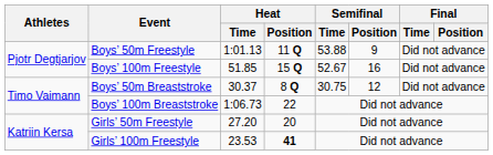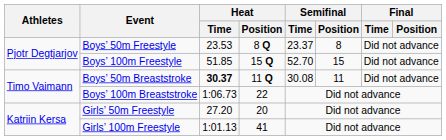 <table class="wikitable" border="1" style="font-size:90%">
 <tr>
 <th rowspan=2>Athletes</th>
 <th rowspan=2>Event</th>
 <th colspan=2>Heat</th>
 <th colspan=2>Semifinal</th>
 <th colspan=2>Final</th>
 </tr>
 <tr>
 <th>Time</th>
 <th>Position</th>
 <th>Time</th>
 <th>Position</th>
 <th>Time</th>
 <th>Position</th>
 </tr>
 <tr>
 <td rowspan=2><a href='#'>Pjotr Degtjarjov</a></td>
 <td><a href='#'>Boys’ 50m Freestyle</a></td>
-<td align=center>1:01.13</td>
-<td align=center>11 <strong>Q</strong></td>
-<td align=center>53.88</td>
-<td align=center>9</td>
+<td align=center>23.53</td>
+<td align=center>8 <strong>Q</strong></td>
+<td align=center>23.37</td>
+<td align=center>8</td>
 <td colspan="2" align=center>Did not advance</td>
 </tr>
 <tr>
 <td><a href='#'>Boys’ 100m Freestyle</a></td>
 <td align=center>51.85</td>
 <td align=center>15 <strong>Q</strong></td>
-<td align=center>52.67</td>
-<td align=center>16</td>
+<td align=center>52.70</td>
+<td align=center>15</td>
 <td colspan="2" align=center>Did not advance</td>
 </tr>
 <tr>
 <td rowspan=2><a href='#'>Timo Vaimann</a></td>
 <td><a href='#'>Boys’ 50m Breaststroke</a></td>
-<td align=center>30.37</td>
-<td align=center>8 <strong>Q</strong></td>
-<td align=center>30.75</td>
-<td align=center>12</td>
+<td align=center><strong>30.37</strong></td>
+<td align=center>11 <strong>Q</strong></td>
+<td align=center>30.08</td>
+<td align=center>11</td>
 <td colspan="2" align=center>Did not advance</td>
 </tr>
 <tr>
 <td><a href='#'>Boys’ 100m Breaststroke</a></td>
 <td align=center>1:06.73</td>
 <td align=center>22</td>
 <td colspan="4" align=center>Did not advance</td>
 </tr>
 <tr>
 <td rowspan=2><a href='#'>Katriin Kersa</a></td>
 <td><a href='#'>Girls’ 50m Freestyle</a></td>
 <td align=center>27.20</td>
 <td align=center>20</td>
 <td colspan="4" align=center>Did not advance</td>
 </tr>
 <tr>
 <td><a href='#'>Girls’ 100m Freestyle</a></td>
-<td align=center>23.53</td>
-<td align=center><strong>41</strong></td>
+<td align=center>1:01.13</td>
+<td align=center>41</td>
 <td colspan="4" align=center>Did not advance</td>
 </tr>
 </table>
